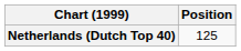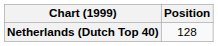 <table class="wikitable plainrowheaders" style="text-align:center">
 <tr>
 <th scope="col">Chart (1999)</th>
 <th scope="col">Position</th>
 </tr>
 <tr>
 <th scope="row">Netherlands (Dutch Top 40)</th>
-<td>125</td>
+<td>128</td>
 </tr>
 </table>
